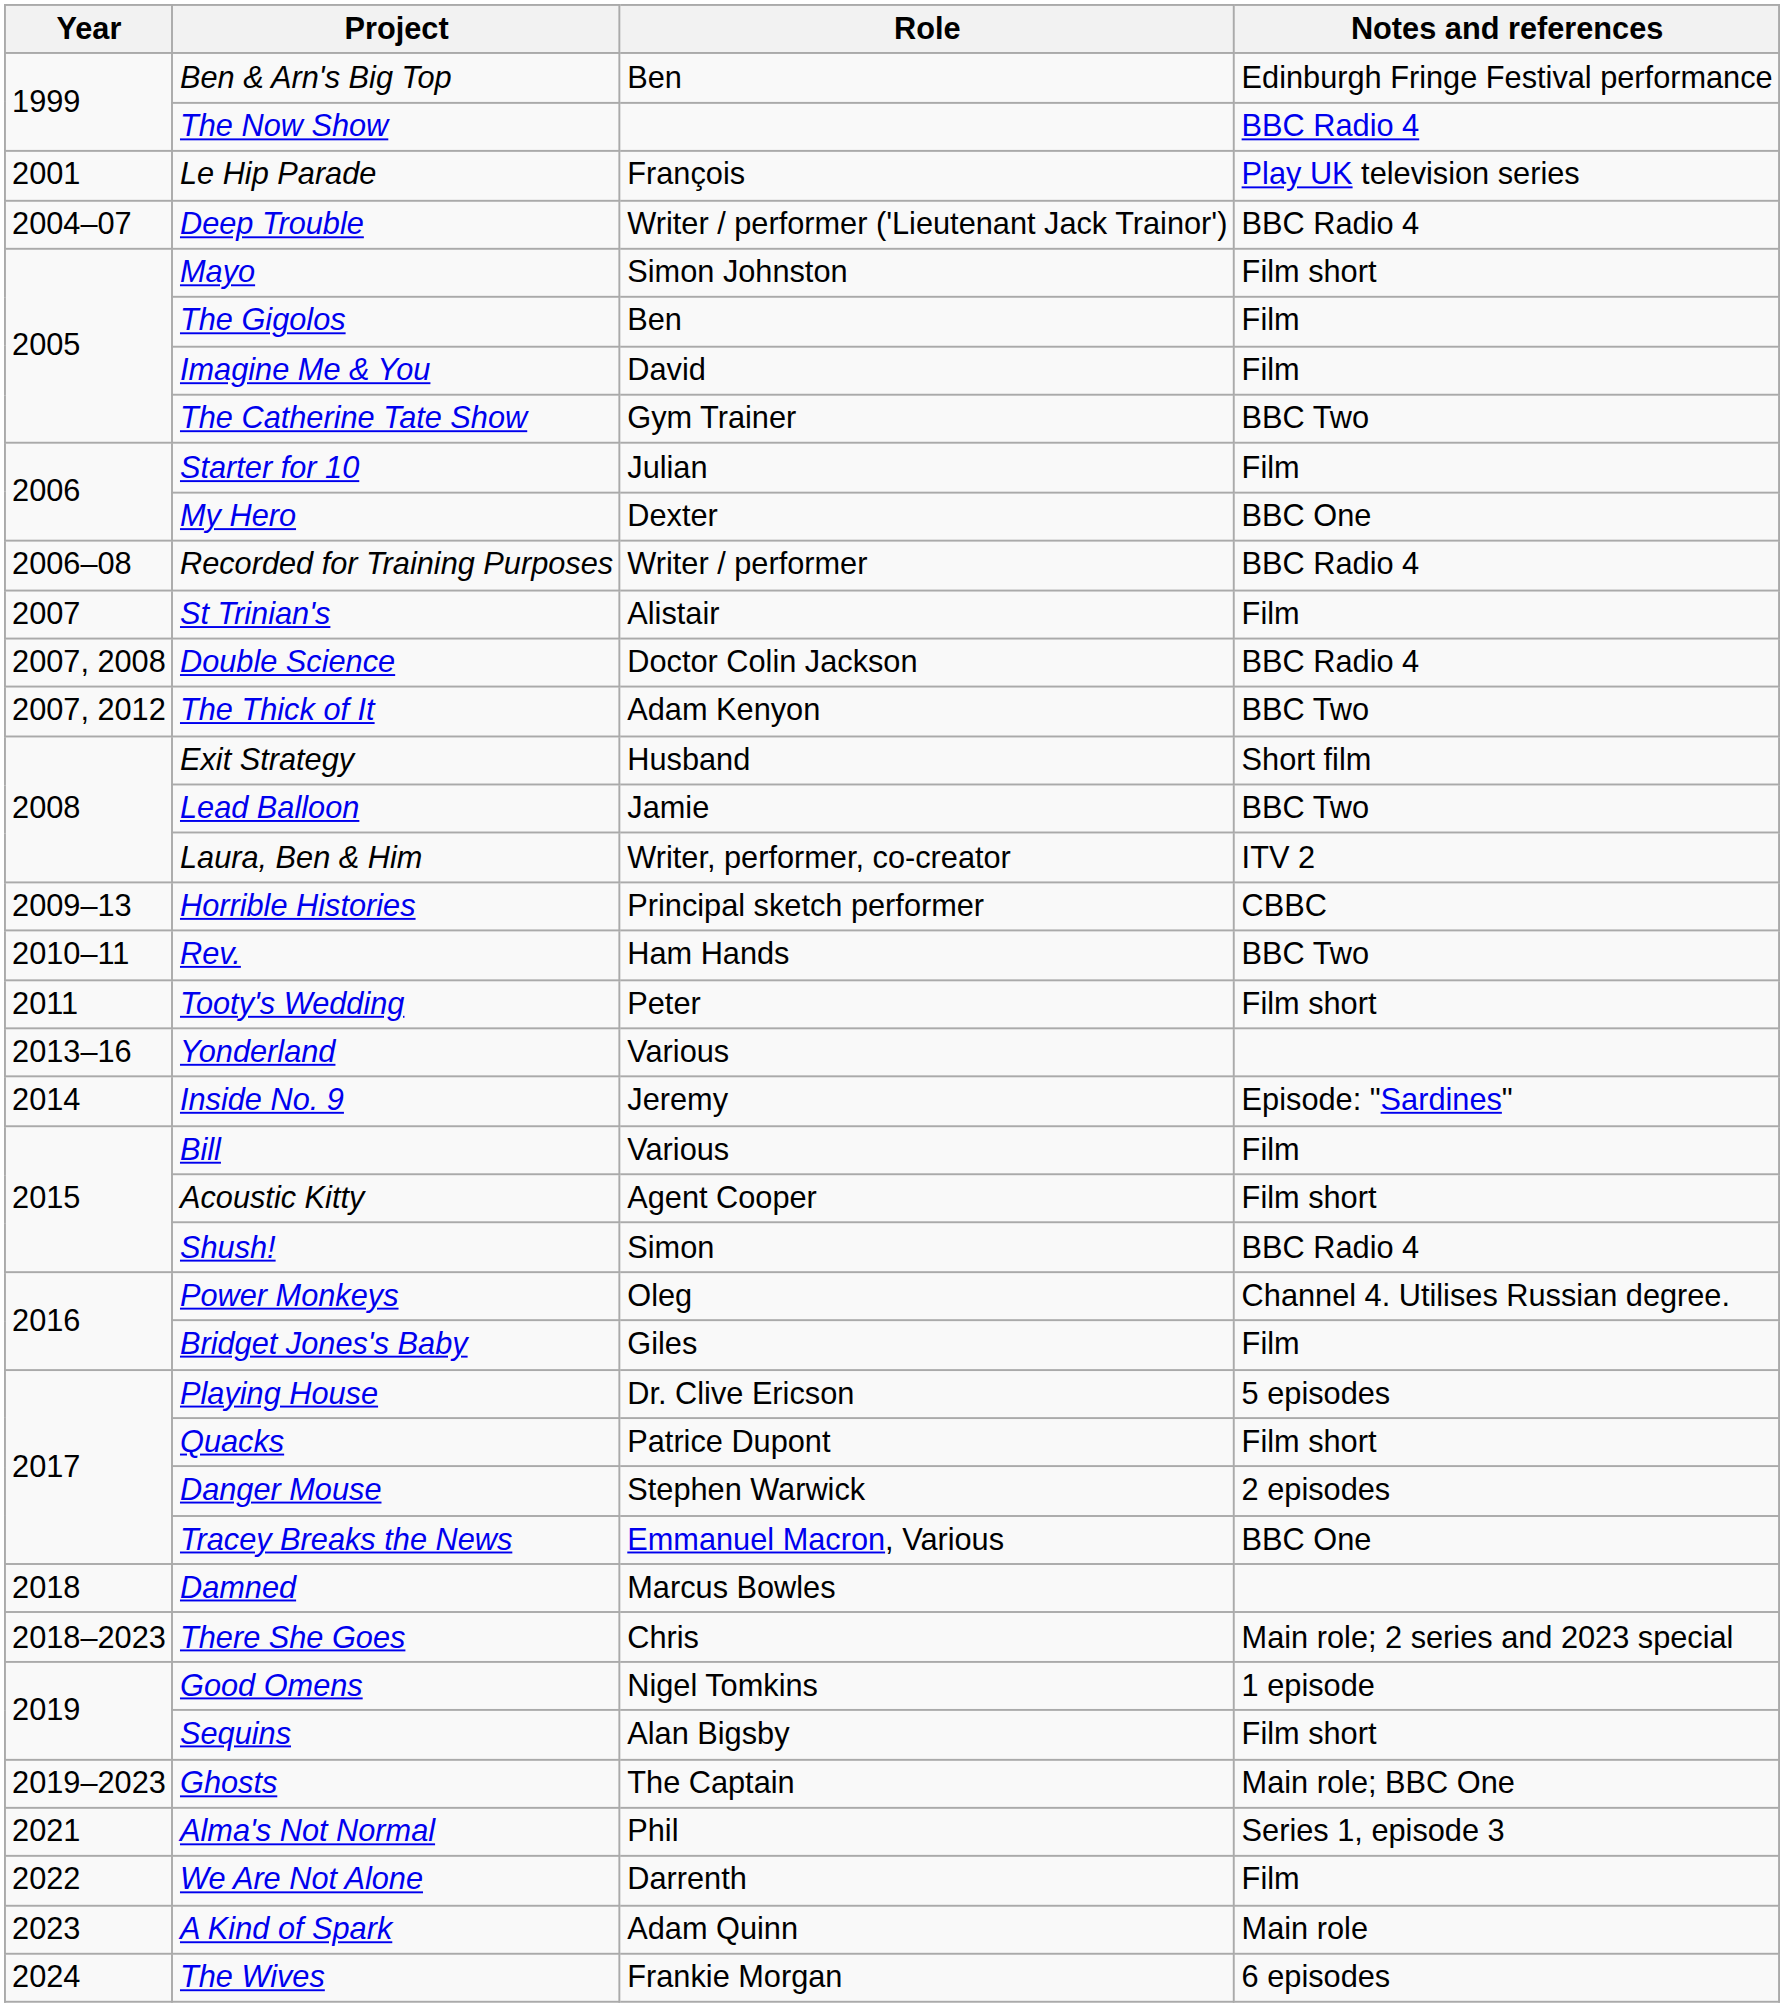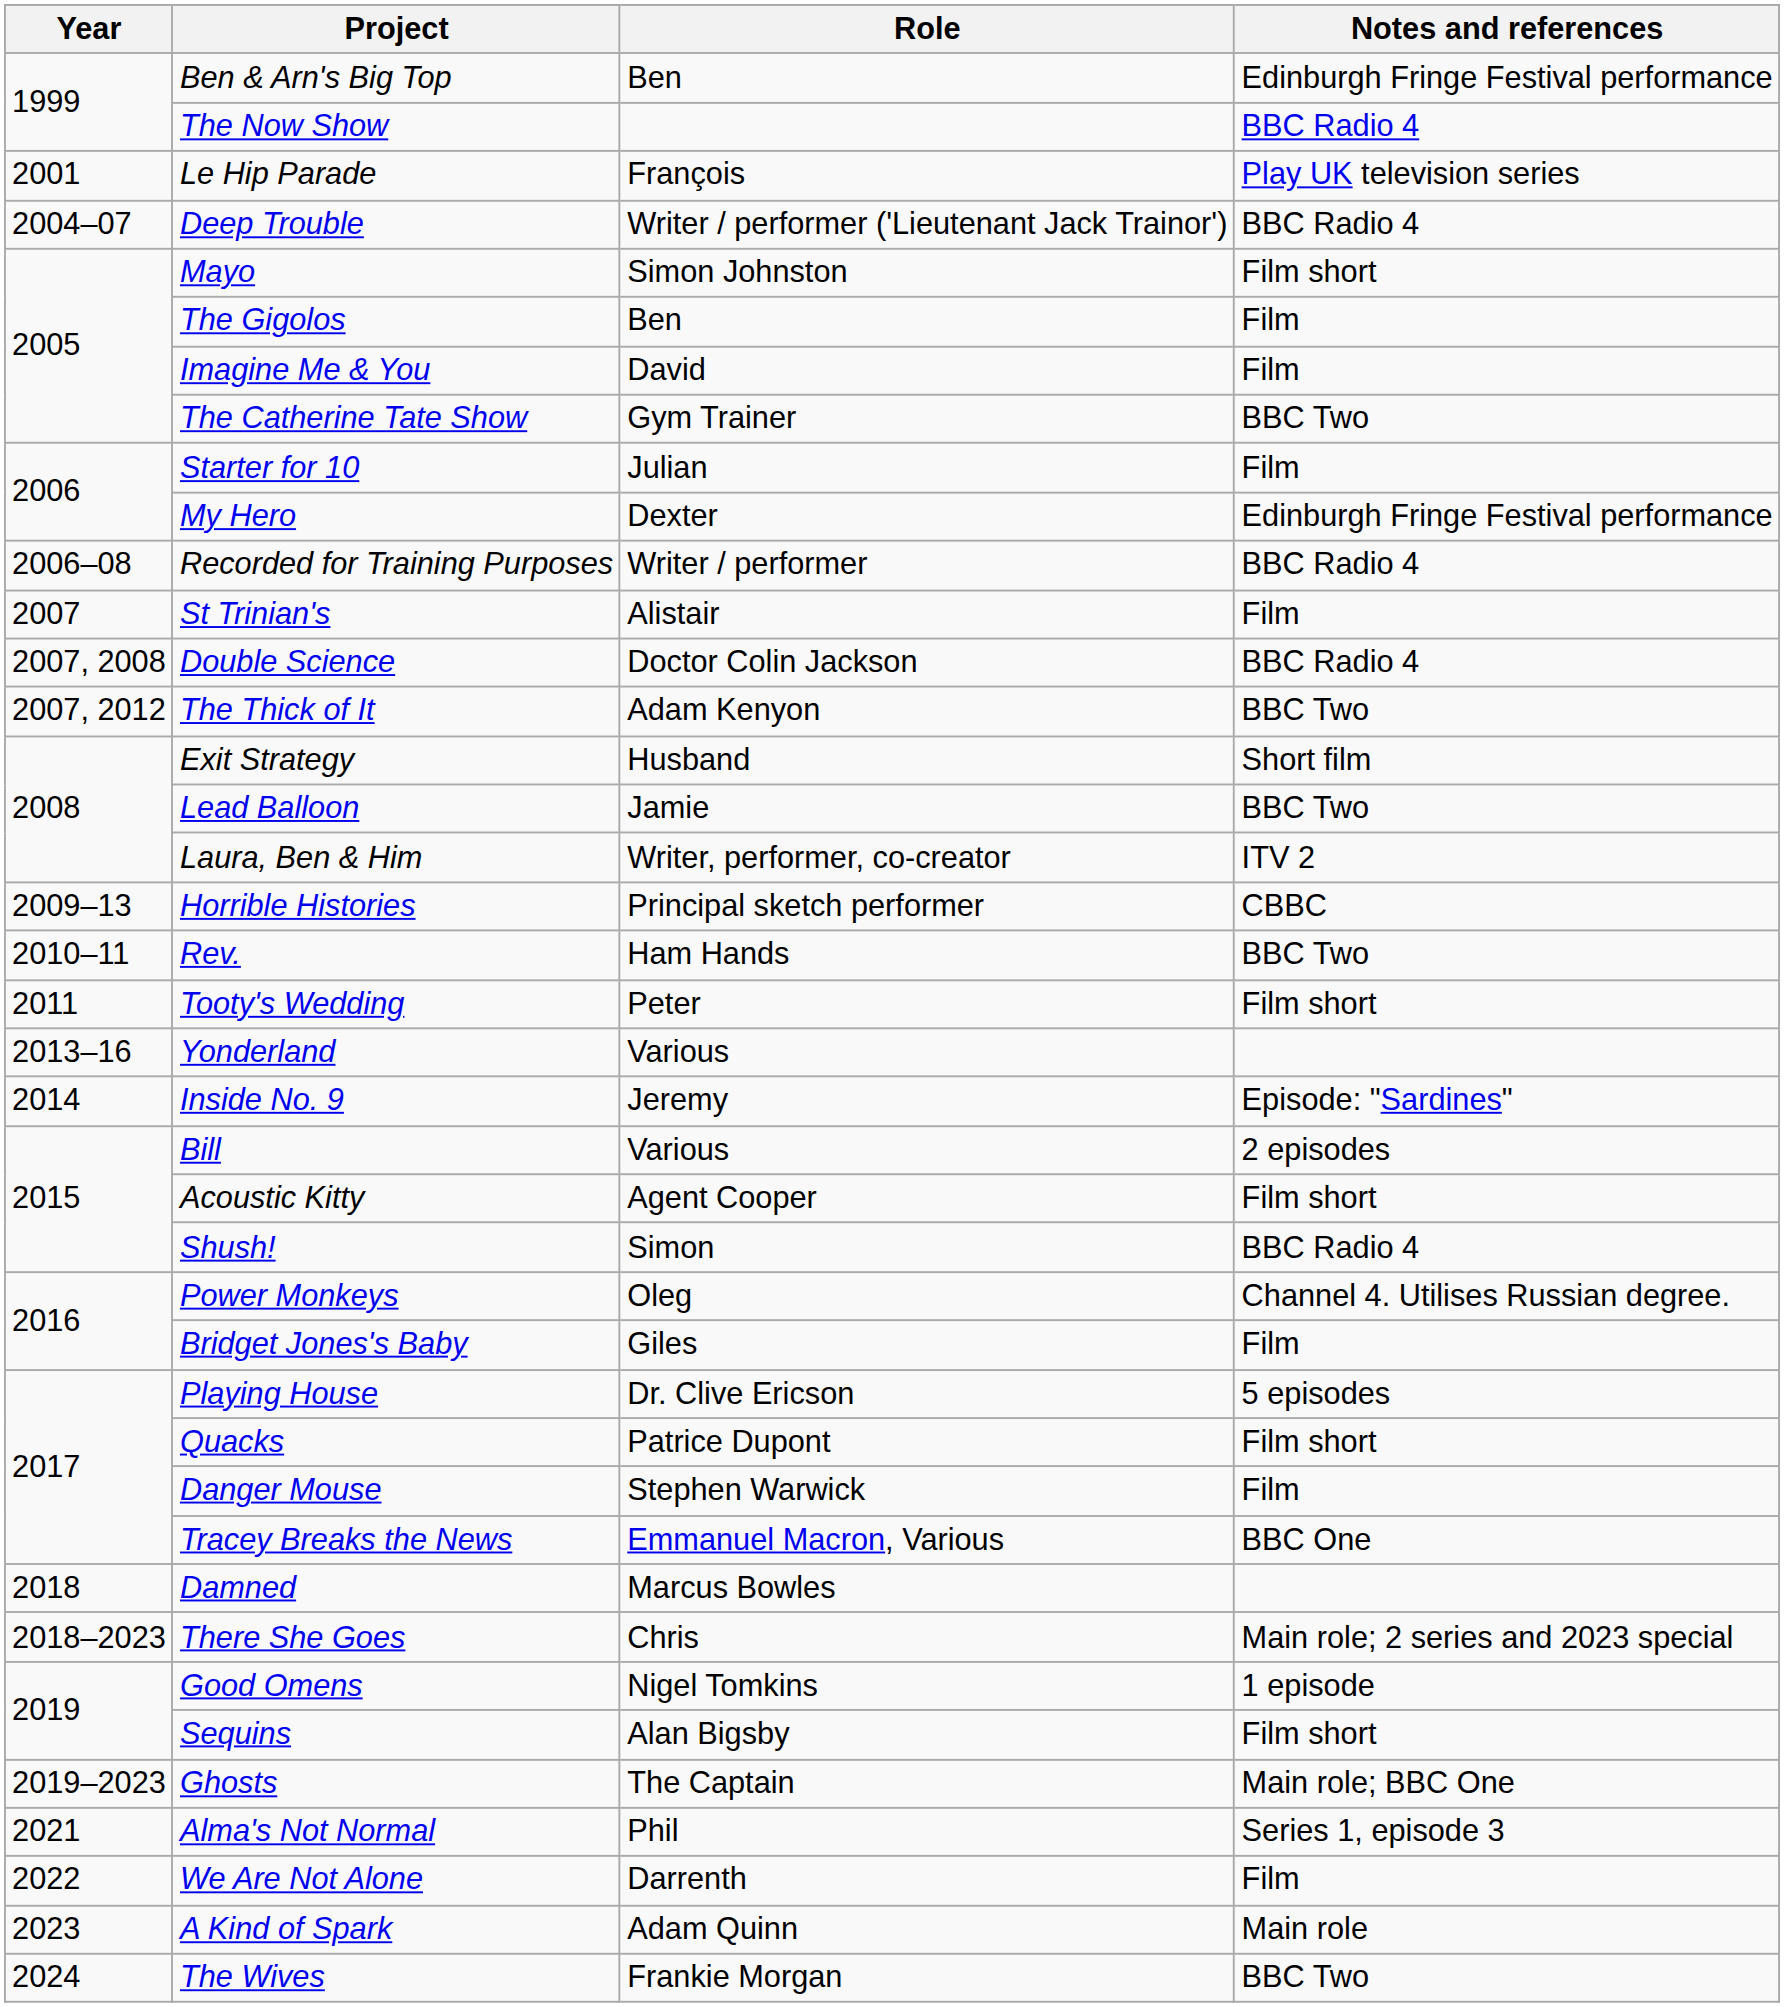 <table class="wikitable sortable">
 <tr>
 <th>Year</th>
 <th>Project</th>
 <th>Role</th>
 <th>Notes and references</th>
 </tr>
 <tr>
 <td rowspan="2">1999</td>
 <td><em>Ben & Arn's Big Top</em></td>
 <td>Ben</td>
 <td>Edinburgh Fringe Festival performance</td>
 </tr>
 <tr>
 <td><em><a href='#'>The Now Show</a></em></td>
 <td></td>
 <td><a href='#'>BBC Radio 4</a></td>
 </tr>
 <tr>
 <td>2001</td>
 <td><em>Le Hip Parade</em></td>
 <td>François</td>
 <td><a href='#'>Play UK</a> television series</td>
 </tr>
 <tr>
 <td>2004–07</td>
 <td><em><a href='#'>Deep Trouble</a></em></td>
 <td>Writer / performer ('Lieutenant Jack Trainor')</td>
 <td>BBC Radio 4</td>
 </tr>
 <tr>
 <td rowspan="4">2005</td>
 <td><em><a href='#'>Mayo</a></em></td>
 <td>Simon Johnston</td>
 <td>Film short</td>
 </tr>
 <tr>
 <td><em><a href='#'>The Gigolos</a></em></td>
 <td>Ben</td>
 <td>Film</td>
 </tr>
 <tr>
 <td><em><a href='#'>Imagine Me & You</a></em></td>
 <td>David</td>
 <td>Film</td>
 </tr>
 <tr>
 <td><em><a href='#'>The Catherine Tate Show</a></em></td>
 <td>Gym Trainer</td>
 <td>BBC Two</td>
 </tr>
 <tr>
 <td rowspan="2">2006</td>
 <td><em><a href='#'>Starter for 10</a></em></td>
 <td>Julian</td>
 <td>Film</td>
 </tr>
 <tr>
 <td><em><a href='#'>My Hero</a></em></td>
 <td>Dexter</td>
-<td>BBC One</td>
+<td>Edinburgh Fringe Festival performance</td>
 </tr>
 <tr>
 <td>2006–08</td>
 <td><em>Recorded for Training Purposes</em></td>
 <td>Writer / performer</td>
 <td>BBC Radio 4</td>
 </tr>
 <tr>
 <td>2007</td>
 <td><em><a href='#'>St Trinian's</a></em></td>
 <td>Alistair</td>
 <td>Film</td>
 </tr>
 <tr>
 <td>2007, 2008</td>
 <td><em><a href='#'>Double Science</a></em></td>
 <td>Doctor Colin Jackson</td>
 <td>BBC Radio 4</td>
 </tr>
 <tr>
 <td>2007, 2012</td>
 <td><em><a href='#'>The Thick of It</a></em></td>
 <td>Adam Kenyon</td>
 <td>BBC Two</td>
 </tr>
 <tr>
 <td rowspan="3">2008</td>
 <td><em>Exit Strategy</em></td>
 <td>Husband</td>
 <td>Short film</td>
 </tr>
 <tr>
 <td><em><a href='#'>Lead Balloon</a></em></td>
 <td>Jamie</td>
 <td>BBC Two</td>
 </tr>
 <tr>
 <td><em>Laura, Ben & Him</em></td>
 <td>Writer, performer, co-creator</td>
 <td>ITV 2</td>
 </tr>
 <tr>
 <td>2009–13</td>
 <td><em><a href='#'>Horrible Histories</a></em></td>
 <td>Principal sketch performer</td>
 <td>CBBC</td>
 </tr>
 <tr>
 <td>2010–11</td>
 <td><em><a href='#'>Rev.</a></em></td>
 <td>Ham Hands</td>
 <td>BBC Two</td>
 </tr>
 <tr>
 <td>2011</td>
 <td><em><a href='#'>Tooty's Wedding</a></em></td>
 <td>Peter</td>
 <td>Film short</td>
 </tr>
 <tr>
 <td>2013–16</td>
 <td><em><a href='#'>Yonderland</a></em></td>
 <td>Various</td>
 <td></td>
 </tr>
 <tr>
 <td>2014</td>
 <td><em><a href='#'>Inside No. 9</a></em></td>
 <td>Jeremy</td>
 <td>Episode: "<a href='#'>Sardines</a>"</td>
 </tr>
 <tr>
 <td rowspan="3">2015</td>
 <td><em><a href='#'>Bill</a></em></td>
 <td>Various</td>
-<td>Film</td>
+<td>2 episodes</td>
 </tr>
 <tr>
 <td><em>Acoustic Kitty</em></td>
 <td>Agent Cooper</td>
 <td>Film short</td>
 </tr>
 <tr>
 <td><em><a href='#'>Shush!</a></em></td>
 <td>Simon</td>
 <td>BBC Radio 4</td>
 </tr>
 <tr>
 <td rowspan="2">2016</td>
 <td><em><a href='#'>Power Monkeys</a></em></td>
 <td>Oleg</td>
 <td>Channel 4. Utilises Russian degree.</td>
 </tr>
 <tr>
 <td><em><a href='#'>Bridget Jones's Baby</a></em></td>
 <td>Giles</td>
 <td>Film</td>
 </tr>
 <tr>
 <td rowspan="4">2017</td>
 <td><em><a href='#'>Playing House</a></em></td>
 <td>Dr. Clive Ericson</td>
 <td>5 episodes</td>
 </tr>
 <tr>
 <td><em><a href='#'>Quacks</a></em></td>
 <td>Patrice Dupont</td>
 <td>Film short</td>
 </tr>
 <tr>
 <td><em><a href='#'>Danger Mouse</a></em></td>
 <td>Stephen Warwick</td>
-<td>2 episodes</td>
+<td>Film</td>
 </tr>
 <tr>
 <td><em><a href='#'>Tracey Breaks the News</a></em></td>
 <td><a href='#'>Emmanuel Macron</a>, Various</td>
 <td>BBC One</td>
 </tr>
 <tr>
 <td>2018</td>
 <td><em><a href='#'>Damned</a></em></td>
 <td>Marcus Bowles</td>
 <td></td>
 </tr>
 <tr>
 <td>2018–2023</td>
 <td><em><a href='#'>There She Goes</a></em></td>
 <td>Chris</td>
 <td>Main role; 2 series and 2023 special</td>
 </tr>
 <tr>
 <td rowspan="2">2019</td>
 <td><em><a href='#'>Good Omens</a></em></td>
 <td>Nigel Tomkins</td>
 <td>1 episode</td>
 </tr>
 <tr>
 <td><em><a href='#'>Sequins</a></em></td>
 <td>Alan Bigsby</td>
 <td>Film short</td>
 </tr>
 <tr>
 <td>2019–2023</td>
 <td><em><a href='#'>Ghosts</a></em></td>
 <td>The Captain</td>
 <td>Main role; BBC One</td>
 </tr>
 <tr>
 <td>2021</td>
 <td><em><a href='#'>Alma's Not Normal</a></em></td>
 <td>Phil</td>
 <td>Series 1, episode 3</td>
 </tr>
 <tr>
 <td>2022</td>
 <td><em><a href='#'>We Are Not Alone</a></em></td>
 <td>Darrenth</td>
 <td>Film</td>
 </tr>
 <tr>
 <td>2023</td>
 <td><em><a href='#'>A Kind of Spark</a></em></td>
 <td>Adam Quinn</td>
 <td>Main role</td>
 </tr>
 <tr>
 <td>2024</td>
 <td><em><a href='#'>The Wives</a></em></td>
 <td>Frankie Morgan</td>
-<td>6 episodes</td>
+<td>BBC Two</td>
 </tr>
 </table>
